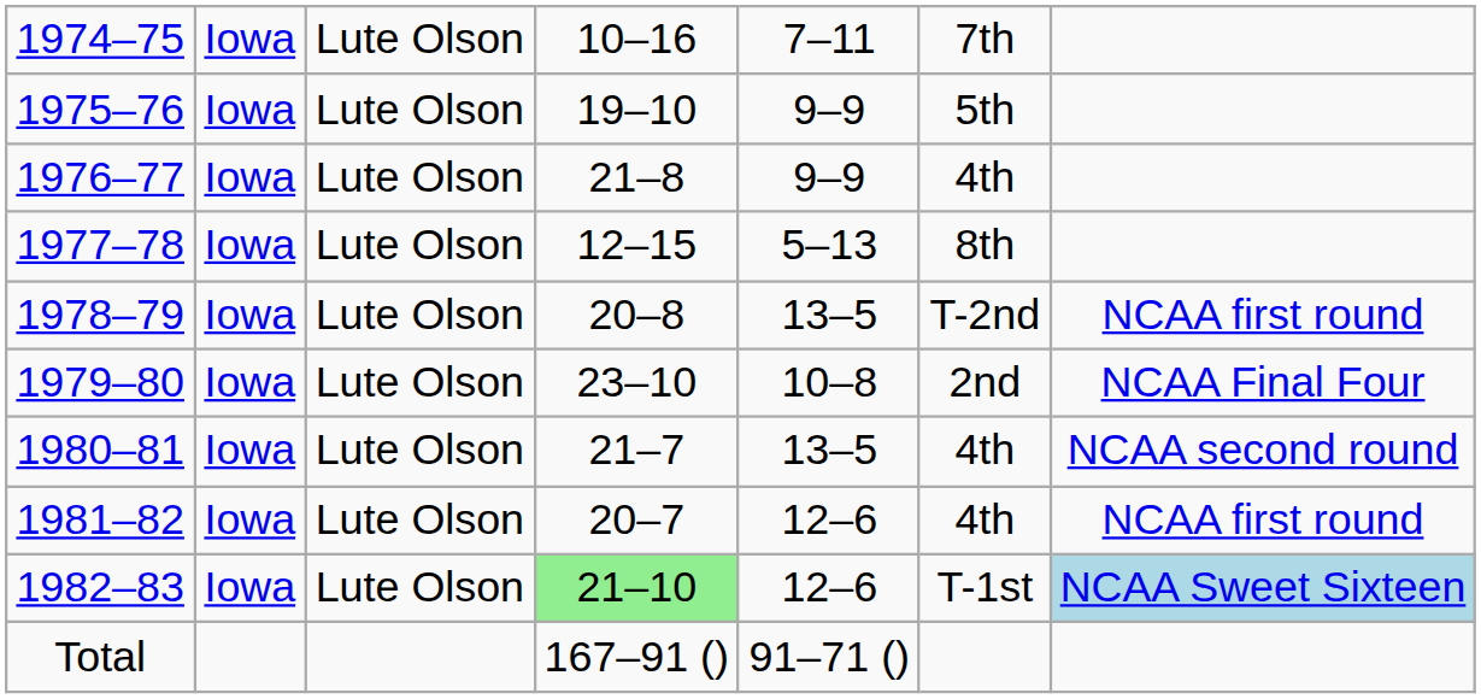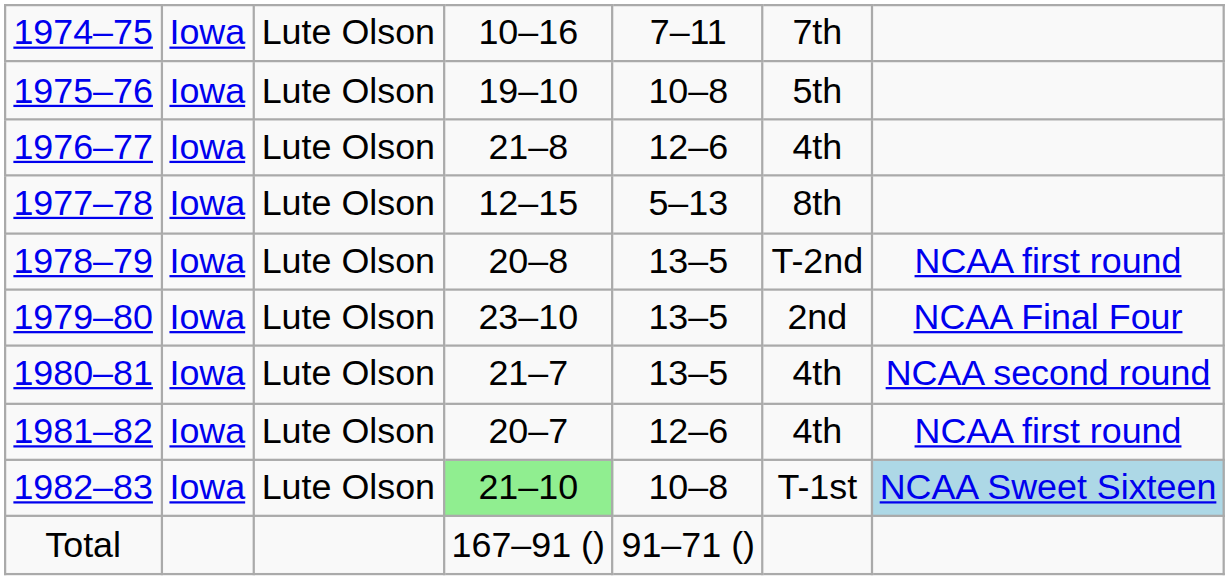 <table class="wikitable" style="text-align:center">
 <tr>
 <td><a href='#'>1974–75</a></td>
 <td><a href='#'>Iowa</a></td>
 <td>Lute Olson</td>
 <td>10–16</td>
 <td>7–11</td>
 <td>7th</td>
 <td></td>
 </tr>
 <tr>
 <td><a href='#'>1975–76</a></td>
 <td><a href='#'>Iowa</a></td>
 <td>Lute Olson</td>
 <td>19–10</td>
-<td>9–9</td>
+<td>10–8</td>
 <td>5th</td>
 <td></td>
 </tr>
 <tr>
 <td><a href='#'>1976–77</a></td>
 <td><a href='#'>Iowa</a></td>
 <td>Lute Olson</td>
 <td>21–8</td>
-<td>9–9</td>
+<td>12–6</td>
 <td>4th</td>
 <td></td>
 </tr>
 <tr>
 <td><a href='#'>1977–78</a></td>
 <td><a href='#'>Iowa</a></td>
 <td>Lute Olson</td>
 <td>12–15</td>
 <td>5–13</td>
 <td>8th</td>
 <td></td>
 </tr>
 <tr>
 <td><a href='#'>1978–79</a></td>
 <td><a href='#'>Iowa</a></td>
 <td>Lute Olson</td>
 <td>20–8</td>
 <td>13–5</td>
 <td>T-2nd</td>
 <td><a href='#'>NCAA first round</a></td>
 </tr>
 <tr>
 <td><a href='#'>1979–80</a></td>
 <td><a href='#'>Iowa</a></td>
 <td>Lute Olson</td>
 <td>23–10</td>
-<td>10–8</td>
+<td>13–5</td>
 <td>2nd</td>
 <td><a href='#'>NCAA Final Four</a></td>
 </tr>
 <tr>
 <td><a href='#'>1980–81</a></td>
 <td><a href='#'>Iowa</a></td>
 <td>Lute Olson</td>
 <td>21–7</td>
 <td>13–5</td>
 <td>4th</td>
 <td><a href='#'>NCAA second round</a></td>
 </tr>
 <tr>
 <td><a href='#'>1981–82</a></td>
 <td><a href='#'>Iowa</a></td>
 <td>Lute Olson</td>
 <td>20–7</td>
 <td>12–6</td>
 <td>4th</td>
 <td><a href='#'>NCAA first round</a></td>
 </tr>
 <tr>
 <td><a href='#'>1982–83</a></td>
 <td><a href='#'>Iowa</a></td>
 <td>Lute Olson</td>
 <td style="background: lightgreen;">21–10</td>
-<td>12–6</td>
+<td>10–8</td>
 <td>T-1st</td>
 <td style="background: lightblue;"><a href='#'>NCAA Sweet Sixteen</a></td>
 </tr>
 <tr>
 <td>Total</td>
 <td></td>
 <td></td>
 <td>167–91 ()</td>
 <td>91–71 ()</td>
 <td></td>
 <td></td>
 </tr>
 </table>
